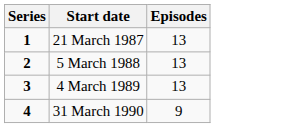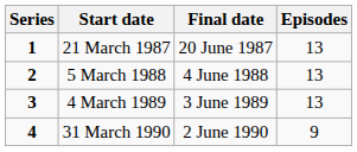 <table class="wikitable" style="text-align:center;">
 <tr>
 <th>Series</th>
 <th>Start date</th>
+<th>Final date</th>
 <th>Episodes</th>
 </tr>
 <tr>
 <td><strong>1</strong></td>
 <td>21 March 1987</td>
+<td>20 June 1987</td>
 <td>13</td>
 </tr>
 <tr>
 <td><strong>2</strong></td>
 <td>5 March 1988</td>
+<td>4 June 1988</td>
 <td>13</td>
 </tr>
 <tr>
 <td><strong>3</strong></td>
 <td>4 March 1989</td>
+<td>3 June 1989</td>
 <td>13</td>
 </tr>
 <tr>
 <td><strong>4</strong></td>
 <td>31 March 1990</td>
+<td>2 June 1990</td>
 <td>9</td>
 </tr>
 </table>
